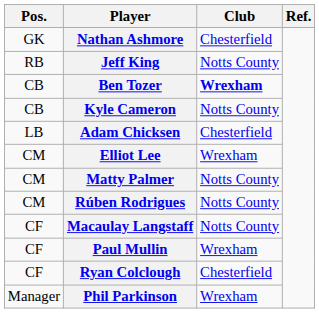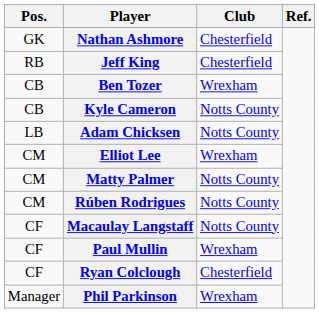 <table class="wikitable plainrowheaders" style="text-align: left">
 <tr>
 <th scope="col">Pos.</th>
 <th scope="col">Player</th>
 <th scope="col">Club</th>
 <th>Ref.</th>
 </tr>
 <tr>
 <td style="text-align:center">GK</td>
 <th scope="row"> <a href='#'>Nathan Ashmore</a></th>
 <td><a href='#'>Chesterfield</a></td>
 <td rowspan="12"></td>
 </tr>
 <tr>
 <td style="text-align:center">RB</td>
 <th scope="row"> <a href='#'>Jeff King</a></th>
-<td><a href='#'>Notts County</a></td>
+<td><a href='#'>Chesterfield</a></td>
 </tr>
 <tr>
 <td style="text-align:center">CB</td>
 <th scope="row"> <a href='#'>Ben Tozer</a></th>
-<td><strong><a href='#'>Wrexham</a></strong></td>
+<td><a href='#'>Wrexham</a></td>
 </tr>
 <tr>
 <td style="text-align:center">CB</td>
 <th scope="row"> <a href='#'>Kyle Cameron</a></th>
 <td><a href='#'>Notts County</a></td>
 </tr>
 <tr>
 <td style="text-align:center">LB</td>
 <th scope="row"> <a href='#'>Adam Chicksen</a></th>
-<td><a href='#'>Chesterfield</a></td>
+<td><a href='#'>Notts County</a></td>
 </tr>
 <tr>
 <td style="text-align:center">CM</td>
 <th scope="row"> <a href='#'>Elliot Lee</a></th>
 <td><a href='#'>Wrexham</a></td>
 </tr>
 <tr>
 <td style="text-align:center">CM</td>
 <th scope="row"> <a href='#'>Matty Palmer</a></th>
 <td><a href='#'>Notts County</a></td>
 </tr>
 <tr>
 <td style="text-align:center">CM</td>
 <th scope="row"> <a href='#'>Rúben Rodrigues</a></th>
 <td><a href='#'>Notts County</a></td>
 </tr>
 <tr>
 <td style="text-align:center">CF</td>
 <th scope="row"> <a href='#'>Macaulay Langstaff</a></th>
 <td><a href='#'>Notts County</a></td>
 </tr>
 <tr>
 <td style="text-align:center">CF</td>
 <th scope="row"> <a href='#'>Paul Mullin</a></th>
 <td><a href='#'>Wrexham</a></td>
 </tr>
 <tr>
 <td style="text-align:center">CF</td>
 <th scope="row"> <a href='#'>Ryan Colclough</a></th>
 <td><a href='#'>Chesterfield</a></td>
 </tr>
 <tr>
 <td style="text-align:center">Manager</td>
 <th scope="row"> <a href='#'>Phil Parkinson</a></th>
 <td><a href='#'>Wrexham</a></td>
 </tr>
 </table>
